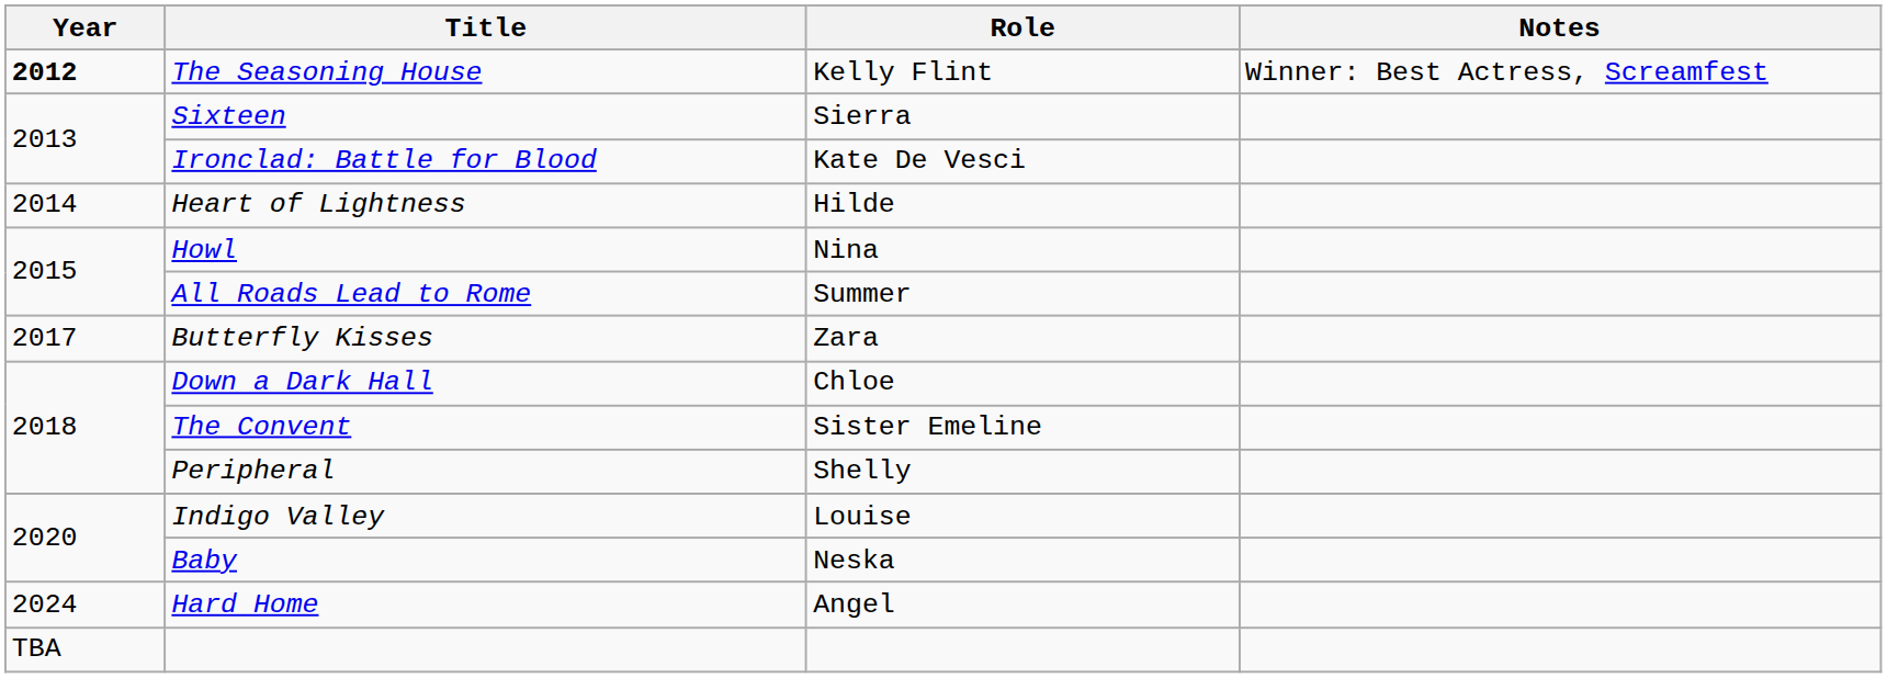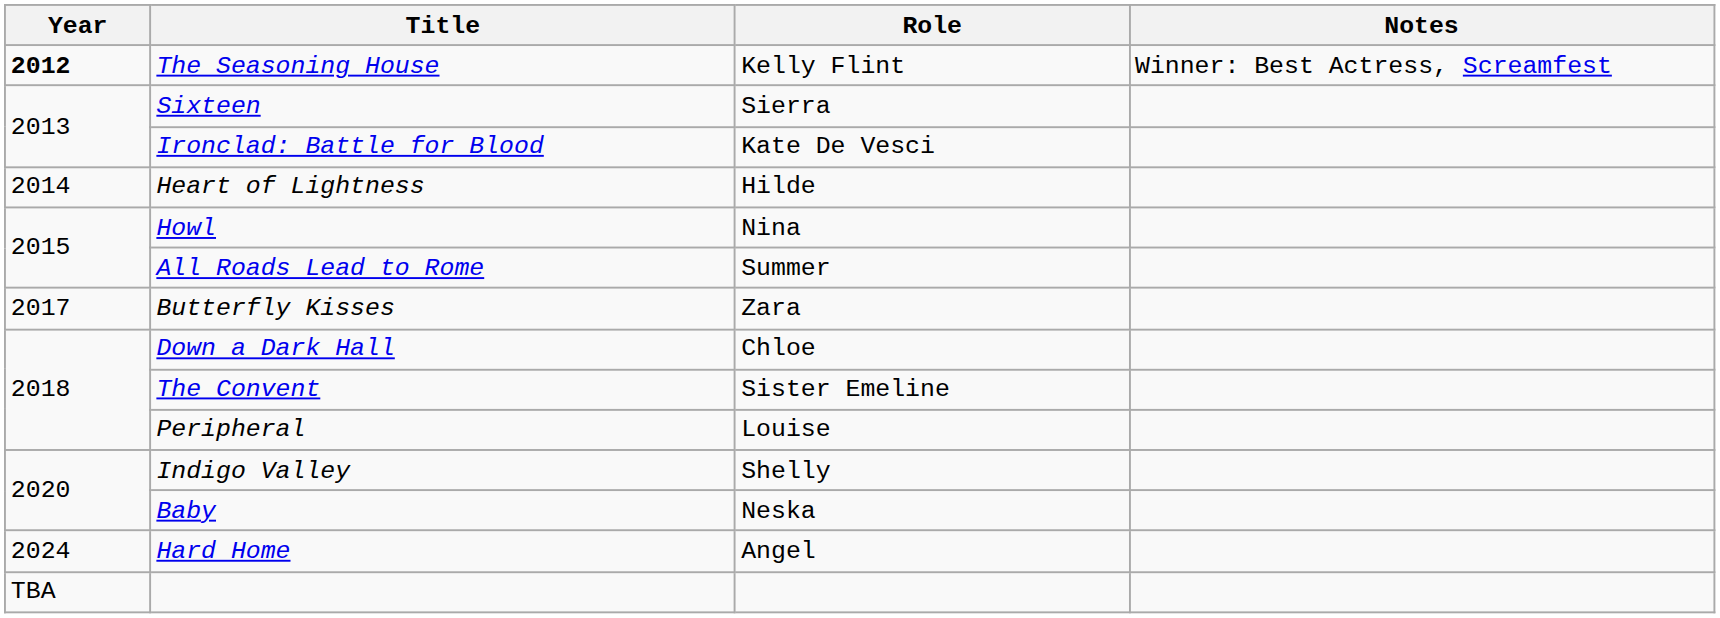 <table class="wikitable">
 <tr>
 <th scope="col" width="70">Year</th>
 <th scope="col" width="300">Title</th>
 <th scope="col" width="200">Role</th>
 <th scope="col" width="300">Notes</th>
 </tr>
 <tr>
 <td><strong>2012</strong></td>
 <td><em><a href='#'>The Seasoning House</a></em></td>
 <td>Kelly Flint</td>
 <td>Winner: Best Actress, <a href='#'>Screamfest</a></td>
 </tr>
 <tr>
 <td rowspan="2">2013</td>
 <td><em><a href='#'>Sixteen</a></em></td>
 <td>Sierra</td>
 <td></td>
 </tr>
 <tr>
 <td><em><a href='#'>Ironclad: Battle for Blood</a></em></td>
 <td>Kate De Vesci</td>
 <td></td>
 </tr>
 <tr>
 <td>2014</td>
 <td><em>Heart of Lightness</em></td>
 <td>Hilde</td>
 <td></td>
 </tr>
 <tr>
 <td rowspan="2">2015</td>
 <td><em><a href='#'>Howl</a></em></td>
 <td>Nina</td>
 <td></td>
 </tr>
 <tr>
 <td><em><a href='#'>All Roads Lead to Rome</a></em></td>
 <td>Summer</td>
 <td></td>
 </tr>
 <tr>
 <td>2017</td>
 <td><em>Butterfly Kisses</em></td>
 <td>Zara</td>
 <td></td>
 </tr>
 <tr>
 <td rowspan="3">2018</td>
 <td><em><a href='#'>Down a Dark Hall</a></em></td>
 <td>Chloe</td>
 <td></td>
 </tr>
 <tr>
 <td><em><a href='#'>The Convent</a></em></td>
 <td>Sister Emeline</td>
 <td></td>
 </tr>
 <tr>
 <td><em>Peripheral</em></td>
-<td>Shelly</td>
+<td>Louise</td>
 <td></td>
 </tr>
 <tr>
 <td rowspan="2">2020</td>
 <td><em>Indigo Valley</em></td>
-<td>Louise</td>
+<td>Shelly</td>
 <td></td>
 </tr>
 <tr>
 <td><em><a href='#'>Baby</a></em></td>
 <td>Neska</td>
 <td></td>
 </tr>
 <tr>
 <td>2024</td>
 <td><em><a href='#'>Hard Home</a></em></td>
 <td>Angel</td>
 <td></td>
 </tr>
 <tr>
 <td>TBA</td>
 <td></td>
 <td></td>
 <td></td>
 </tr>
 </table>
